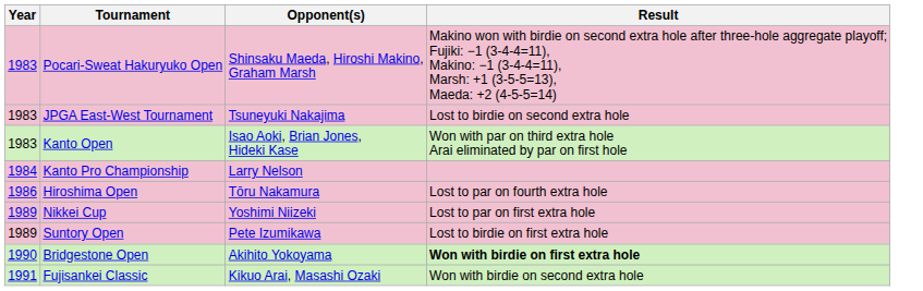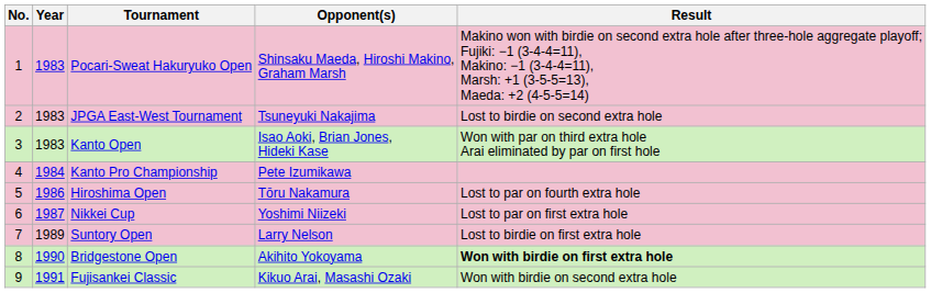 <table class="wikitable" style="font-size:95%;">
 <tr>
+<th>No.</th>
 <th>Year</th>
 <th>Tournament</th>
 <th>Opponent(s)</th>
 <th>Result</th>
 </tr>
 <tr style="background:#F2C1D1;">
+<td align=center>1</td>
 <td><a href='#'>1983</a></td>
 <td><a href='#'>Pocari-Sweat Hakuryuko Open</a></td>
 <td> <a href='#'>Shinsaku Maeda</a>,  <a href='#'>Hiroshi Makino</a>,<br> <a href='#'>Graham Marsh</a></td>
 <td>Makino won with birdie on second extra hole after three-hole aggregate playoff;<br>Fujiki: −1 (3-4-4=11),<br>Makino: −1 (3-4-4=11),<br>Marsh: +1 (3-5-5=13),<br>Maeda: +2 (4-5-5=14)</td>
 </tr>
 <tr style="background:#F2C1D1;">
+<td align=center>2</td>
 <td>1983</td>
 <td><a href='#'>JPGA East-West Tournament</a></td>
 <td> <a href='#'>Tsuneyuki Nakajima</a></td>
 <td>Lost to birdie on second extra hole</td>
 </tr>
 <tr style="background:#D0F0C0;">
+<td align=center>3</td>
 <td>1983</td>
 <td><a href='#'>Kanto Open</a></td>
 <td> <a href='#'>Isao Aoki</a>,  <a href='#'>Brian Jones</a>,<br> <a href='#'>Hideki Kase</a></td>
 <td>Won with par on third extra hole<br>Arai eliminated by par on first hole</td>
 </tr>
 <tr style="background:#F2C1D1;">
+<td align=center>4</td>
 <td><a href='#'>1984</a></td>
 <td><a href='#'>Kanto Pro Championship</a></td>
-<td> <a href='#'>Larry Nelson</a></td>
+<td> <a href='#'>Pete Izumikawa</a></td>
 <td></td>
 </tr>
 <tr style="background:#F2C1D1;">
+<td align=center>5</td>
 <td><a href='#'>1986</a></td>
 <td><a href='#'>Hiroshima Open</a></td>
 <td> <a href='#'>Tōru Nakamura</a></td>
 <td>Lost to par on fourth extra hole</td>
 </tr>
 <tr style="background:#F2C1D1;">
-<td><a href='#'>1989</a></td>
+<td align=center>6</td>
+<td><a href='#'>1987</a></td>
 <td><a href='#'>Nikkei Cup</a></td>
 <td> <a href='#'>Yoshimi Niizeki</a></td>
 <td>Lost to par on first extra hole</td>
 </tr>
 <tr style="background:#F2C1D1;">
+<td align=center>7</td>
 <td>1989</td>
 <td><a href='#'>Suntory Open</a></td>
-<td> <a href='#'>Pete Izumikawa</a></td>
+<td> <a href='#'>Larry Nelson</a></td>
 <td>Lost to birdie on first extra hole</td>
 </tr>
 <tr style="background:#D0F0C0;">
+<td align=center>8</td>
 <td><a href='#'>1990</a></td>
 <td><a href='#'>Bridgestone Open</a></td>
 <td> <a href='#'>Akihito Yokoyama</a></td>
 <td><strong>Won with birdie on first extra hole</strong></td>
 </tr>
 <tr style="background:#D0F0C0;">
+<td align=center>9</td>
 <td><a href='#'>1991</a></td>
 <td><a href='#'>Fujisankei Classic</a></td>
 <td> <a href='#'>Kikuo Arai</a>,  <a href='#'>Masashi Ozaki</a></td>
 <td>Won with birdie on second extra hole</td>
 </tr>
 </table>
